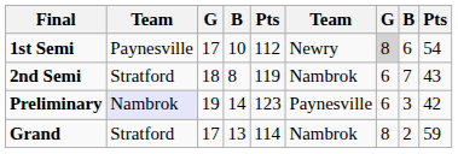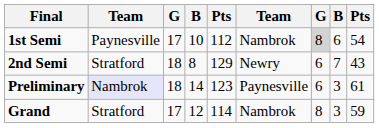 <table class="wikitable">
 <tr>
 <th>Final</th>
 <th>Team</th>
 <th>G</th>
 <th>B</th>
 <th>Pts</th>
 <th>Team</th>
 <th>G</th>
 <th>B</th>
 <th>Pts</th>
 </tr>
 <tr>
 <td><strong>1st Semi</strong></td>
 <td>Paynesville</td>
 <td>17</td>
 <td>10</td>
 <td>112</td>
-<td>Newry</td>
+<td>Nambrok</td>
 <td style="background: lightgrey;">8</td>
 <td>6</td>
 <td>54</td>
 </tr>
 <tr>
 <td><strong>2nd Semi</strong></td>
 <td>Stratford</td>
 <td>18</td>
 <td>8</td>
-<td>119</td>
-<td>Nambrok</td>
+<td>129</td>
+<td>Newry</td>
 <td>6</td>
 <td>7</td>
 <td>43</td>
 </tr>
 <tr>
 <td><strong>Preliminary</strong></td>
 <td style="background: lavender;">Nambrok</td>
-<td>19</td>
+<td>18</td>
 <td>14</td>
 <td>123</td>
 <td>Paynesville</td>
 <td>6</td>
 <td>3</td>
-<td>42</td>
+<td>61</td>
 </tr>
 <tr>
 <td><strong>Grand</strong></td>
 <td>Stratford</td>
 <td>17</td>
-<td>13</td>
+<td>12</td>
 <td>114</td>
 <td>Nambrok</td>
 <td>8</td>
-<td>2</td>
+<td>3</td>
 <td>59</td>
 </tr>
 </table>
